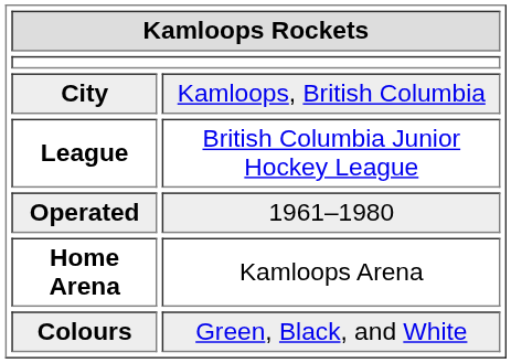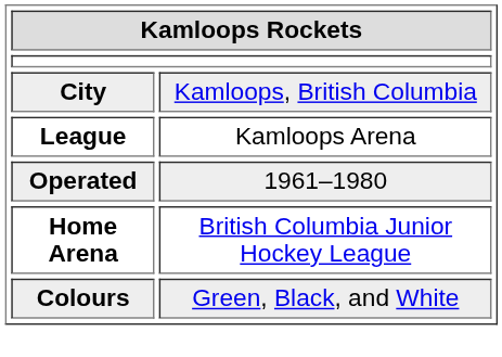 <table border=1 align=right cellpadding=3 cellspacing=3 width=320 style = "margin-left: 0.5em">
 <tr align="center" bgcolor="#dddddd">
 <td colspan=2><strong>Kamloops Rockets</strong></td>
 </tr>
 <tr align="center">
 <td colspan=2></td>
 </tr>
 <tr align="center" bgcolor="#eeeeee">
 <td><strong>City</strong></td>
 <td><a href='#'>Kamloops</a>, <a href='#'>British Columbia</a></td>
 </tr>
 <tr align="center">
 <td><strong>League</strong></td>
-<td><a href='#'>British Columbia Junior Hockey League</a></td>
+<td>Kamloops Arena</td>
 </tr>
 <tr align="center"  bgcolor="#eeeeee">
 <td><strong>Operated</strong></td>
 <td>1961–1980</td>
 </tr>
 <tr align="center">
 <td><strong>Home Arena</strong></td>
-<td>Kamloops Arena</td>
+<td><a href='#'>British Columbia Junior Hockey League</a></td>
 </tr>
 <tr align="center" bgcolor="#eeeeee">
 <td><strong>Colours</strong></td>
 <td><a href='#'>Green</a>, <a href='#'>Black</a>, and <a href='#'>White</a></td>
 </tr>
 </table>
